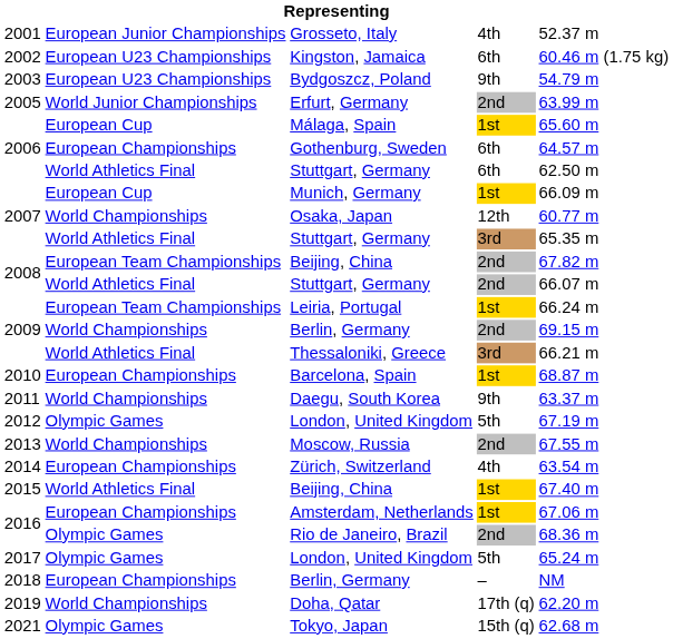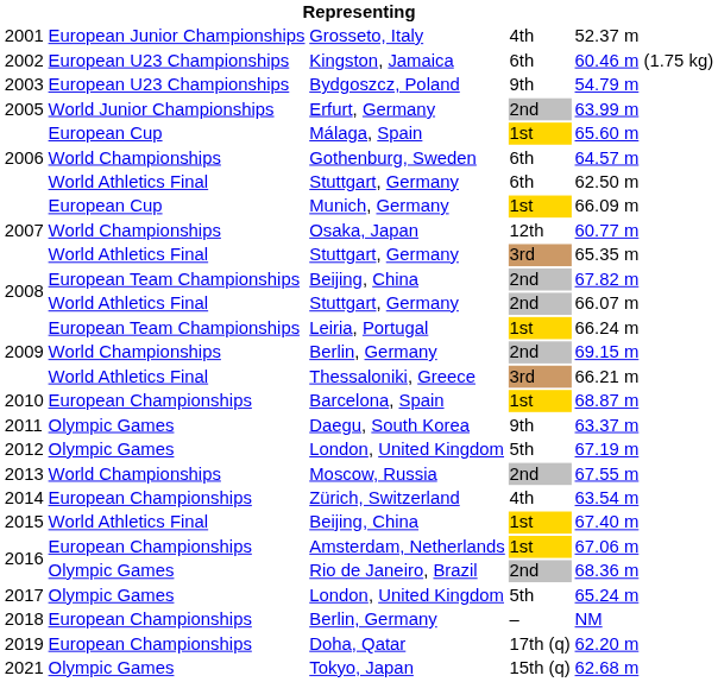 <table>
 <tr>
 <th colspan="5">Representing </th>
 </tr>
 <tr>
 <td>2001</td>
 <td><a href='#'>European Junior Championships</a></td>
 <td><a href='#'>Grosseto, Italy</a></td>
 <td>4th</td>
 <td>52.37 m</td>
 </tr>
 <tr>
 <td>2002</td>
 <td><a href='#'>European U23 Championships</a></td>
 <td><a href='#'>Kingston</a>, <a href='#'>Jamaica</a></td>
 <td>6th</td>
 <td><a href='#'>60.46 m</a> (1.75 kg)</td>
 </tr>
 <tr>
 <td>2003</td>
 <td><a href='#'>European U23 Championships</a></td>
 <td><a href='#'>Bydgoszcz, Poland</a></td>
 <td>9th</td>
 <td><a href='#'>54.79 m</a></td>
 </tr>
 <tr>
 <td>2005</td>
 <td><a href='#'>World Junior Championships</a></td>
 <td><a href='#'>Erfurt</a>, <a href='#'>Germany</a></td>
 <td bgcolor=silver>2nd</td>
 <td><a href='#'>63.99 m</a></td>
 </tr>
 <tr>
 <td rowspan=3>2006</td>
 <td><a href='#'>European Cup</a></td>
 <td><a href='#'>Málaga</a>, <a href='#'>Spain</a></td>
 <td bgcolor="gold">1st</td>
 <td><a href='#'>65.60 m</a></td>
 </tr>
 <tr>
-<td><a href='#'>European Championships</a></td>
+<td><a href='#'>World Championships</a></td>
 <td><a href='#'>Gothenburg, Sweden</a></td>
 <td>6th</td>
 <td><a href='#'>64.57 m</a></td>
 </tr>
 <tr>
 <td><a href='#'>World Athletics Final</a></td>
 <td><a href='#'>Stuttgart</a>, <a href='#'>Germany</a></td>
 <td>6th</td>
 <td>62.50 m</td>
 </tr>
 <tr>
 <td rowspan=3>2007</td>
 <td><a href='#'>European Cup</a></td>
 <td><a href='#'>Munich</a>, <a href='#'>Germany</a></td>
 <td bgcolor="gold">1st</td>
 <td>66.09 m</td>
 </tr>
 <tr>
 <td><a href='#'>World Championships</a></td>
 <td><a href='#'>Osaka, Japan</a></td>
 <td>12th</td>
 <td><a href='#'>60.77 m</a></td>
 </tr>
 <tr>
 <td><a href='#'>World Athletics Final</a></td>
 <td><a href='#'>Stuttgart</a>, <a href='#'>Germany</a></td>
 <td bgcolor=cc9966>3rd</td>
 <td>65.35 m</td>
 </tr>
 <tr>
 <td rowspan=2>2008</td>
 <td><a href='#'>European Team Championships</a></td>
 <td><a href='#'>Beijing</a>, <a href='#'>China</a></td>
 <td bgcolor=silver>2nd</td>
 <td><a href='#'>67.82 m</a></td>
 </tr>
 <tr>
 <td><a href='#'>World Athletics Final</a></td>
 <td><a href='#'>Stuttgart</a>, <a href='#'>Germany</a></td>
 <td bgcolor=silver>2nd</td>
 <td>66.07 m</td>
 </tr>
 <tr>
 <td rowspan=3>2009</td>
 <td><a href='#'>European Team Championships</a></td>
 <td><a href='#'>Leiria</a>, <a href='#'>Portugal</a></td>
 <td bgcolor=gold>1st</td>
 <td>66.24 m</td>
 </tr>
 <tr>
 <td><a href='#'>World Championships</a></td>
 <td><a href='#'>Berlin</a>, <a href='#'>Germany</a></td>
 <td bgcolor=silver>2nd</td>
 <td><a href='#'>69.15 m</a></td>
 </tr>
 <tr>
 <td><a href='#'>World Athletics Final</a></td>
 <td><a href='#'>Thessaloniki</a>, <a href='#'>Greece</a></td>
 <td bgcolor=cc9966>3rd</td>
 <td>66.21 m</td>
 </tr>
 <tr>
 <td>2010</td>
 <td><a href='#'>European Championships</a></td>
 <td><a href='#'>Barcelona</a>, <a href='#'>Spain</a></td>
 <td bgcolor=gold>1st</td>
 <td><a href='#'>68.87 m</a> </td>
 </tr>
 <tr>
 <td>2011</td>
-<td><a href='#'>World Championships</a></td>
+<td><a href='#'>Olympic Games</a></td>
 <td><a href='#'>Daegu</a>, <a href='#'>South Korea</a></td>
 <td>9th</td>
 <td><a href='#'>63.37 m</a></td>
 </tr>
 <tr>
 <td>2012</td>
 <td><a href='#'>Olympic Games</a></td>
 <td><a href='#'>London</a>, <a href='#'>United Kingdom</a></td>
 <td>5th</td>
 <td><a href='#'>67.19 m</a></td>
 </tr>
 <tr>
 <td>2013</td>
 <td><a href='#'>World Championships</a></td>
 <td><a href='#'>Moscow, Russia</a></td>
 <td bgcolor=silver>2nd</td>
 <td><a href='#'>67.55 m</a></td>
 </tr>
 <tr>
 <td>2014</td>
 <td><a href='#'>European Championships</a></td>
 <td><a href='#'>Zürich, Switzerland</a></td>
 <td>4th</td>
 <td><a href='#'>63.54 m</a></td>
 </tr>
 <tr>
 <td>2015</td>
 <td><a href='#'>World Athletics Final</a></td>
 <td><a href='#'>Beijing, China</a></td>
 <td bgcolor=gold>1st</td>
 <td><a href='#'>67.40 m</a></td>
 </tr>
 <tr>
 <td rowspan=2>2016</td>
 <td><a href='#'>European Championships</a></td>
 <td><a href='#'>Amsterdam, Netherlands</a></td>
 <td bgcolor=gold>1st</td>
 <td><a href='#'>67.06 m</a></td>
 </tr>
 <tr>
 <td><a href='#'>Olympic Games</a></td>
 <td><a href='#'>Rio de Janeiro</a>, <a href='#'>Brazil</a></td>
 <td bgcolor=silver>2nd</td>
 <td><a href='#'>68.36 m</a></td>
 </tr>
 <tr>
 <td>2017</td>
 <td><a href='#'>Olympic Games</a></td>
 <td><a href='#'>London</a>, <a href='#'>United Kingdom</a></td>
 <td>5th</td>
 <td><a href='#'>65.24 m</a></td>
 </tr>
 <tr>
 <td>2018</td>
 <td><a href='#'>European Championships</a></td>
 <td><a href='#'>Berlin, Germany</a></td>
 <td>–</td>
 <td><a href='#'>NM</a></td>
 </tr>
 <tr>
 <td>2019</td>
-<td><a href='#'>World Championships</a></td>
+<td><a href='#'>European Championships</a></td>
 <td><a href='#'>Doha, Qatar</a></td>
 <td>17th (q)</td>
 <td><a href='#'>62.20 m</a></td>
 </tr>
 <tr>
 <td>2021</td>
 <td><a href='#'>Olympic Games</a></td>
 <td><a href='#'>Tokyo, Japan</a></td>
 <td>15th (q)</td>
 <td><a href='#'>62.68 m</a></td>
 </tr>
 </table>
